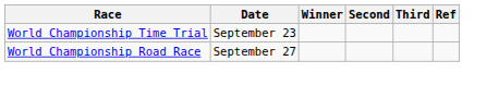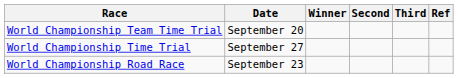 <table class="wikitable">
 <tr>
 <th>Race</th>
 <th>Date</th>
 <th>Winner</th>
 <th>Second</th>
 <th>Third</th>
 <th>Ref</th>
 </tr>
 <tr>
+<td><a href='#'>World Championship Team Time Trial</a></td>
+<td>September 20</td>
+<td></td>
+<td></td>
+<td></td>
+<td align=center></td>
+</tr>
+<tr>
 <td><a href='#'>World Championship Time Trial</a></td>
-<td>September 23</td>
+<td>September 27</td>
 <td></td>
 <td></td>
 <td></td>
 <td align=center></td>
 </tr>
 <tr>
 <td><a href='#'>World Championship Road Race</a></td>
-<td>September 27</td>
+<td>September 23</td>
 <td></td>
 <td></td>
 <td></td>
 <td align=center></td>
 </tr>
 </table>
